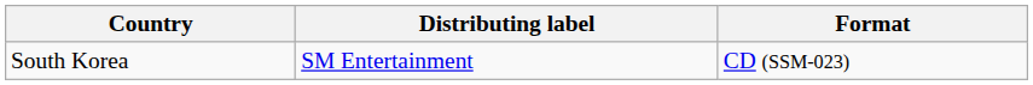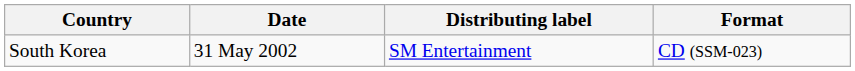 <table class="wikitable" style="width:700px">
 <tr>
 <th>Country</th>
+<th>Date</th>
 <th>Distributing label</th>
 <th>Format</th>
 </tr>
 <tr>
 <td>South Korea</td>
+<td>31 May 2002</td>
 <td><a href='#'>SM Entertainment</a></td>
 <td><a href='#'>CD</a> <small>(SSM-023)</small></td>
 </tr>
 </table>
